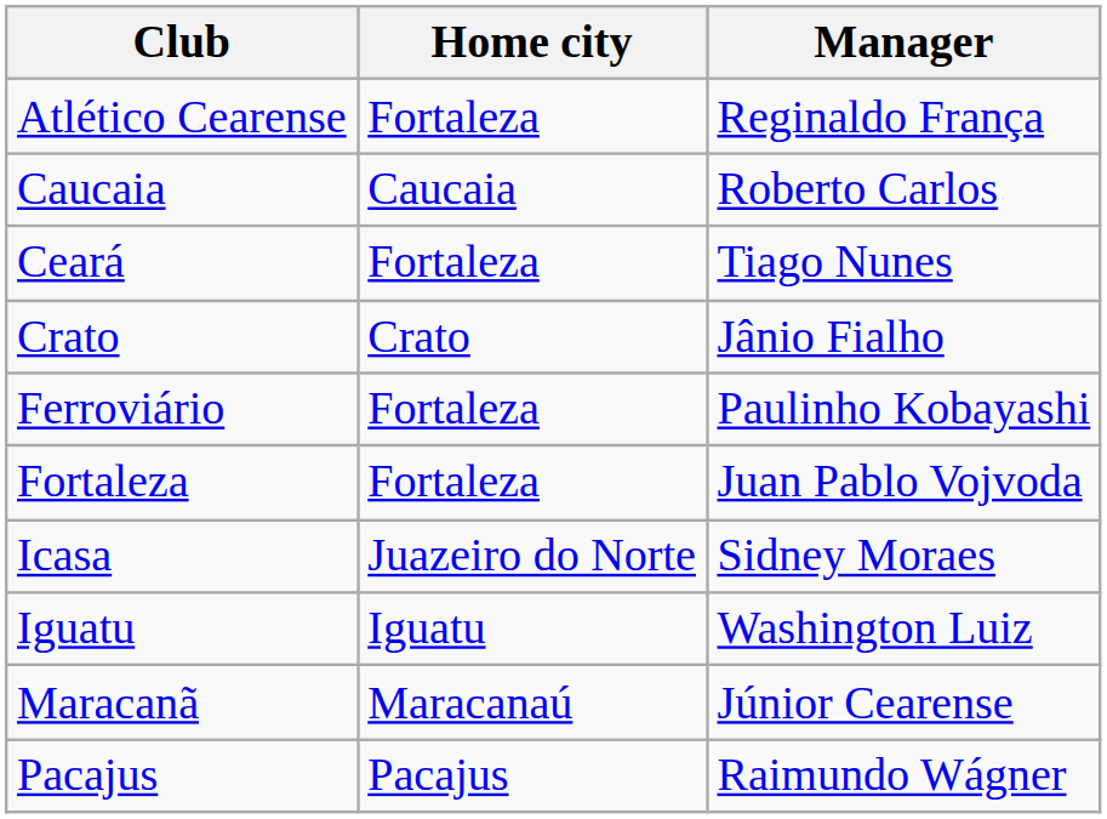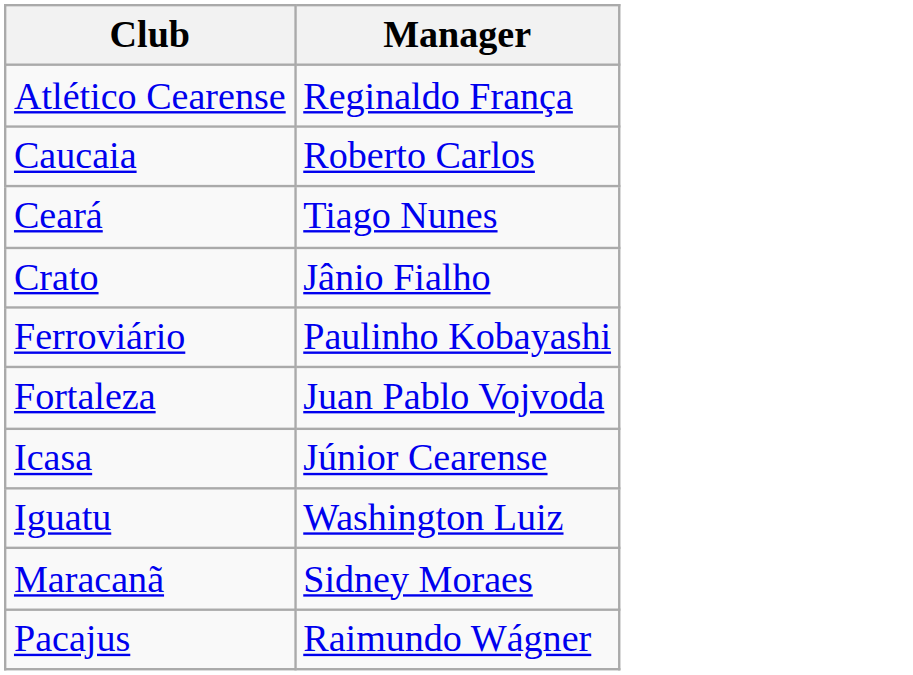 <table class="wikitable sortable">
 <tr>
 <th>Club</th>
-<th>Home city</th>
 <th>Manager</th>
 </tr>
 <tr>
 <td><a href='#'>Atlético Cearense</a></td>
-<td><a href='#'>Fortaleza</a></td>
 <td><a href='#'>Reginaldo França</a></td>
 </tr>
 <tr>
-<td><a href='#'>Caucaia</a></td>
 <td><a href='#'>Caucaia</a></td>
 <td><a href='#'>Roberto Carlos</a></td>
 </tr>
 <tr>
 <td><a href='#'>Ceará</a></td>
-<td><a href='#'>Fortaleza</a></td>
 <td><a href='#'>Tiago Nunes</a></td>
 </tr>
 <tr>
-<td><a href='#'>Crato</a></td>
 <td><a href='#'>Crato</a></td>
 <td><a href='#'>Jânio Fialho</a></td>
 </tr>
 <tr>
 <td><a href='#'>Ferroviário</a></td>
-<td><a href='#'>Fortaleza</a></td>
 <td><a href='#'>Paulinho Kobayashi</a></td>
 </tr>
 <tr>
-<td><a href='#'>Fortaleza</a></td>
 <td><a href='#'>Fortaleza</a></td>
 <td><a href='#'>Juan Pablo Vojvoda</a></td>
 </tr>
 <tr>
 <td><a href='#'>Icasa</a></td>
-<td><a href='#'>Juazeiro do Norte</a></td>
-<td><a href='#'>Sidney Moraes</a></td>
+<td><a href='#'>Júnior Cearense</a></td>
 </tr>
 <tr>
-<td><a href='#'>Iguatu</a></td>
 <td><a href='#'>Iguatu</a></td>
 <td><a href='#'>Washington Luiz</a></td>
 </tr>
 <tr>
 <td><a href='#'>Maracanã</a></td>
-<td><a href='#'>Maracanaú</a></td>
-<td><a href='#'>Júnior Cearense</a></td>
+<td><a href='#'>Sidney Moraes</a></td>
 </tr>
 <tr>
-<td><a href='#'>Pacajus</a></td>
 <td><a href='#'>Pacajus</a></td>
 <td><a href='#'>Raimundo Wágner</a></td>
 </tr>
 </table>
